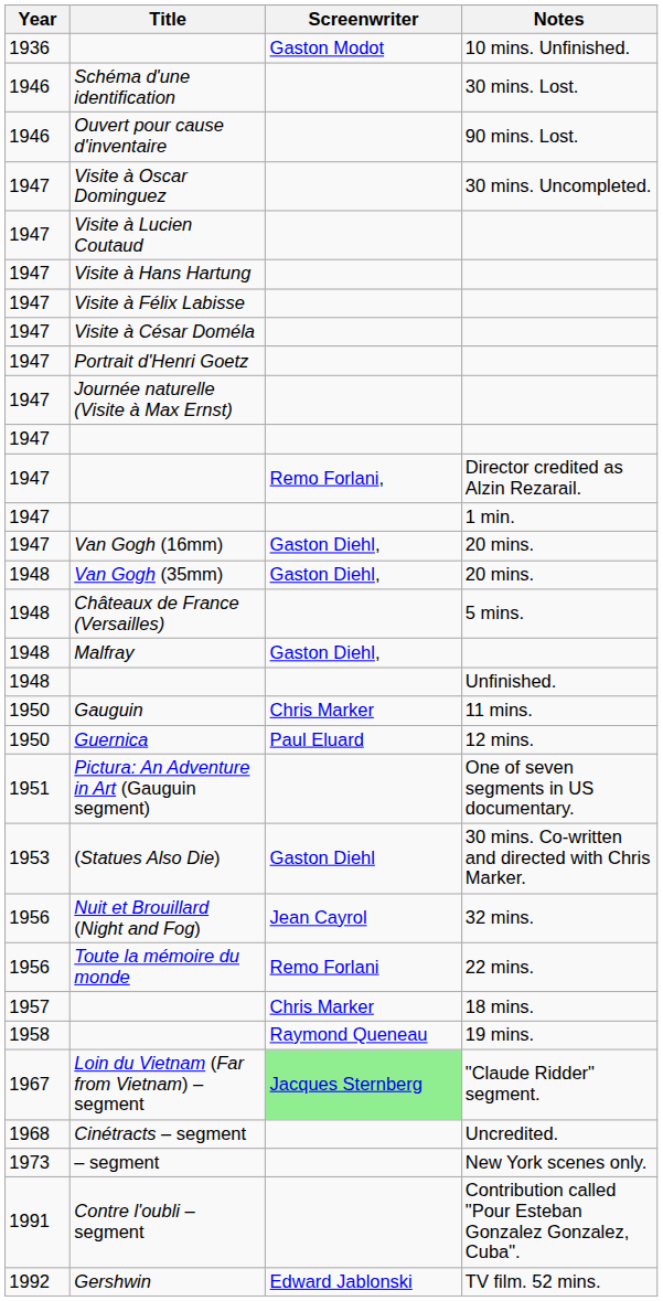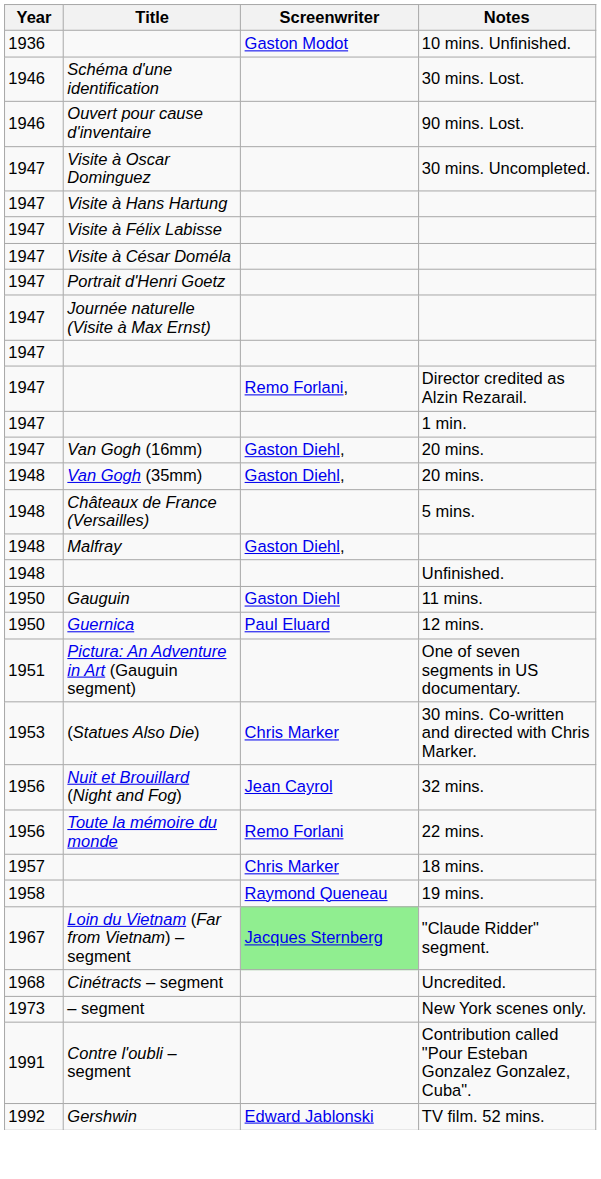 <table class="wikitable sortable" width="65%">
 <tr>
 <th width="5%">Year</th>
 <th width="20%">Title</th>
 <th class="unsortable" width="20%">Screenwriter</th>
 <th class="unsortable" width="20%">Notes</th>
 </tr>
 <tr>
 <td>1936</td>
 <td><em></em></td>
 <td><a href='#'>Gaston Modot</a></td>
 <td>10 mins. Unfinished.</td>
 </tr>
 <tr>
 <td>1946</td>
 <td><em>Schéma d'une identification</em></td>
 <td></td>
 <td>30 mins. Lost.</td>
 </tr>
 <tr>
 <td>1946</td>
 <td><em>Ouvert pour cause d'inventaire</em></td>
 <td></td>
 <td>90 mins. Lost.</td>
 </tr>
 <tr>
 <td>1947</td>
 <td><em>Visite à Oscar Dominguez</em></td>
 <td></td>
 <td>30 mins. Uncompleted.</td>
-</tr>
-<tr>
-<td>1947</td>
-<td><em>Visite à Lucien Coutaud</em></td>
-<td></td>
-<td></td>
 </tr>
 <tr>
 <td>1947</td>
 <td><em>Visite à Hans Hartung</em></td>
 <td></td>
 <td></td>
 </tr>
 <tr>
 <td>1947</td>
 <td><em>Visite à Félix Labisse</em></td>
 <td></td>
 <td></td>
 </tr>
 <tr>
 <td>1947</td>
 <td><em>Visite à César Doméla</em></td>
 <td></td>
 <td></td>
 </tr>
 <tr>
 <td>1947</td>
 <td><em>Portrait d'Henri Goetz</em></td>
 <td></td>
 <td></td>
 </tr>
 <tr>
 <td>1947</td>
 <td><em>Journée naturelle (Visite à Max Ernst)</em></td>
 <td></td>
 <td></td>
 </tr>
 <tr>
 <td>1947</td>
 <td><em></em></td>
 <td></td>
 <td></td>
 </tr>
 <tr>
 <td>1947</td>
 <td><em></em></td>
 <td><a href='#'>Remo Forlani</a>, </td>
 <td>Director credited as Alzin Rezarail.</td>
 </tr>
 <tr>
 <td>1947</td>
 <td><em></em></td>
 <td></td>
 <td>1 min.</td>
 </tr>
 <tr>
 <td>1947</td>
 <td><em>Van Gogh</em> (16mm)</td>
 <td><a href='#'>Gaston Diehl</a>, </td>
 <td>20 mins.</td>
 </tr>
 <tr>
 <td>1948</td>
 <td><em><a href='#'>Van Gogh</a></em> (35mm)</td>
 <td><a href='#'>Gaston Diehl</a>, </td>
 <td>20 mins.</td>
 </tr>
 <tr>
 <td>1948</td>
 <td><em>Châteaux de France (Versailles)</em></td>
 <td></td>
 <td>5 mins.</td>
 </tr>
 <tr>
 <td>1948</td>
 <td><em>Malfray</em></td>
 <td><a href='#'>Gaston Diehl</a>, </td>
 <td></td>
 </tr>
 <tr>
 <td>1948</td>
 <td><em></em></td>
 <td></td>
 <td>Unfinished.</td>
 </tr>
 <tr>
 <td>1950</td>
 <td><em>Gauguin</em></td>
-<td><a href='#'>Chris Marker</a></td>
+<td><a href='#'>Gaston Diehl</a></td>
 <td>11 mins.</td>
 </tr>
 <tr>
 <td>1950</td>
 <td><em><a href='#'>Guernica</a></em></td>
 <td><a href='#'>Paul Eluard</a></td>
 <td>12 mins.</td>
 </tr>
 <tr>
 <td>1951</td>
 <td><em><a href='#'>Pictura: An Adventure in Art</a></em> (Gauguin segment)</td>
 <td></td>
 <td>One of seven segments in US documentary.</td>
 </tr>
 <tr>
 <td>1953</td>
 <td><em></em> (<em>Statues Also Die</em>)</td>
-<td><a href='#'>Gaston Diehl</a></td>
+<td><a href='#'>Chris Marker</a></td>
 <td>30 mins. Co-written and directed with Chris Marker.</td>
 </tr>
 <tr>
 <td>1956</td>
 <td><em><a href='#'>Nuit et Brouillard</a></em> (<em>Night and Fog</em>)</td>
 <td><a href='#'>Jean Cayrol</a></td>
 <td>32 mins.</td>
 </tr>
 <tr>
 <td>1956</td>
 <td><em><a href='#'>Toute la mémoire du monde</a></em></td>
 <td><a href='#'>Remo Forlani</a></td>
 <td>22 mins.</td>
 </tr>
 <tr>
 <td>1957</td>
 <td><em></em></td>
 <td><a href='#'>Chris Marker</a></td>
 <td>18 mins.</td>
 </tr>
 <tr>
 <td>1958</td>
 <td><em></em></td>
 <td><a href='#'>Raymond Queneau</a></td>
 <td>19 mins.</td>
 </tr>
 <tr>
 <td>1967</td>
 <td><em><a href='#'>Loin du Vietnam</a></em> (<em>Far from Vietnam</em>) – segment</td>
 <td style="background: lightgreen;"><a href='#'>Jacques Sternberg</a></td>
 <td>"Claude Ridder" segment.</td>
 </tr>
 <tr>
 <td>1968</td>
 <td><em>Cinétracts</em> – segment</td>
 <td></td>
 <td>Uncredited.</td>
 </tr>
 <tr>
 <td>1973</td>
 <td><em></em> – segment</td>
 <td></td>
 <td>New York scenes only.</td>
 </tr>
 <tr>
 <td>1991</td>
 <td><em>Contre l'oubli</em> – segment</td>
 <td></td>
 <td>Contribution called "Pour Esteban Gonzalez Gonzalez, Cuba".</td>
 </tr>
 <tr>
 <td>1992</td>
 <td><em>Gershwin</em></td>
 <td><a href='#'>Edward Jablonski</a></td>
 <td>TV film. 52 mins.</td>
 </tr>
 </table>
